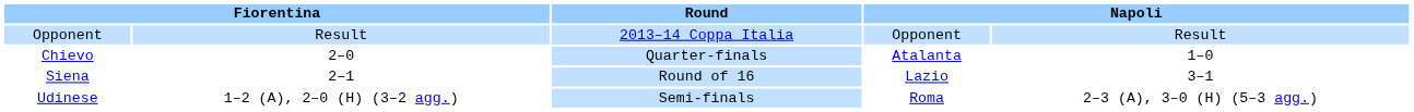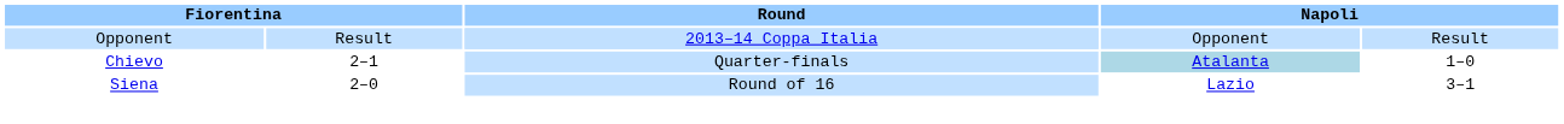 <table width="100%" style="text-align:center">
 <tr valign=top bgcolor=#99ccff>
 <th colspan=2 style="width:1*">Fiorentina</th>
 <th>Round</th>
 <th colspan=2 style="width:1*">Napoli</th>
 </tr>
 <tr valign=top bgcolor=#c1e0ff>
 <td>Opponent</td>
 <td>Result</td>
 <td bgcolor=#c1e0ff><a href='#'>2013–14 Coppa Italia</a></td>
 <td>Opponent</td>
 <td>Result</td>
 </tr>
 <tr>
 <td><a href='#'>Chievo</a></td>
-<td>2–0</td>
+<td>2–1</td>
 <td bgcolor=#c1e0ff>Quarter-finals</td>
-<td><a href='#'>Atalanta</a></td>
+<td style="background: lightblue;"><a href='#'>Atalanta</a></td>
 <td>1–0</td>
 </tr>
 <tr>
 <td><a href='#'>Siena</a></td>
-<td>2–1</td>
+<td>2–0</td>
 <td bgcolor=#c1e0ff>Round of 16</td>
 <td><a href='#'>Lazio</a></td>
 <td>3–1</td>
 </tr>
-<tr>
-<td><a href='#'>Udinese</a></td>
-<td>1–2 (A), 2–0 (H) (3–2 <a href='#'>agg.</a>)</td>
-<td bgcolor=#c1e0ff>Semi-finals</td>
-<td><a href='#'>Roma</a></td>
-<td>2–3 (A), 3–0 (H) (5–3 <a href='#'>agg.</a>)</td>
-</tr>
 </table>
